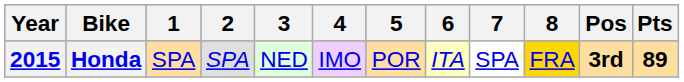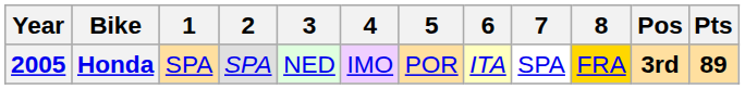 <table class="wikitable" style="text-align:center; font-size:90%;">
 <tr>
 <th>Year</th>
 <th>Bike</th>
 <th>1</th>
 <th>2</th>
 <th>3</th>
 <th>4</th>
 <th>5</th>
 <th>6</th>
 <th>7</th>
 <th>8</th>
 <th>Pos</th>
 <th>Pts</th>
 </tr>
 <tr>
-<th><a href='#'>2015</a></th>
+<th><a href='#'>2005</a></th>
 <th><a href='#'>Honda</a></th>
 <td style="background:#ffdf9f;"><a href='#'>SPA</a><br></td>
 <td style="background:#dfdfdf;"><em><a href='#'>SPA</a></em><br></td>
 <td style="background:#dfffdf;"><a href='#'>NED</a><br></td>
 <td style="background:#efcfff;"><a href='#'>IMO</a><br></td>
 <td style="background:#ffdf9f;"><a href='#'>POR</a><br></td>
 <td style="background:#ffffbf;"><em><a href='#'>ITA</a></em><br></td>
 <td style="background:#ffffff;"><a href='#'>SPA</a><br></td>
 <td style="background: gold;"><a href='#'>FRA</a></td>
 <th style="background:#ffdf9f;">3rd</th>
 <th style="background:#ffdf9f;">89</th>
 </tr>
 </table>
